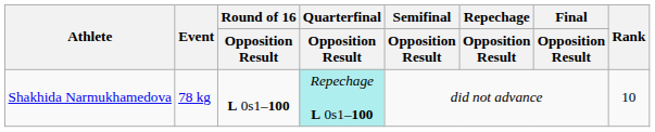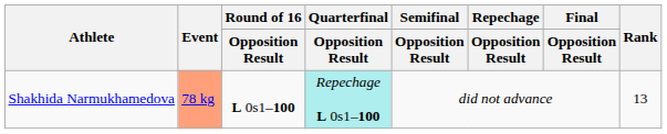 <table class=wikitable style="text-align:center; font-size:90%">
 <tr>
 <th rowspan=2>Athlete</th>
 <th rowspan=2>Event</th>
 <th>Round of 16</th>
 <th>Quarterfinal</th>
 <th>Semifinal</th>
 <th>Repechage</th>
 <th>Final</th>
 <th rowspan=2>Rank</th>
 </tr>
 <tr>
 <th>Opposition<br>Result</th>
 <th>Opposition<br>Result</th>
 <th>Opposition<br>Result</th>
 <th>Opposition<br>Result</th>
 <th>Opposition<br>Result</th>
 </tr>
 <tr>
 <td align=left><a href='#'>Shakhida Narmukhamedova</a></td>
-<td style="text-align:left;"><a href='#'>78 kg</a></td>
+<td style="background: lightsalmon; text-align:left;"><a href='#'>78 kg</a></td>
 <td><br><strong>L</strong> 0s1–<strong>100</strong></td>
 <td style="background: paleturquoise;"><em>Repechage</em><br><br><strong>L</strong> 0s1–<strong>100</strong></td>
 <td colspan=3><em>did not advance</em></td>
-<td>10</td>
+<td>13</td>
 </tr>
 </table>
